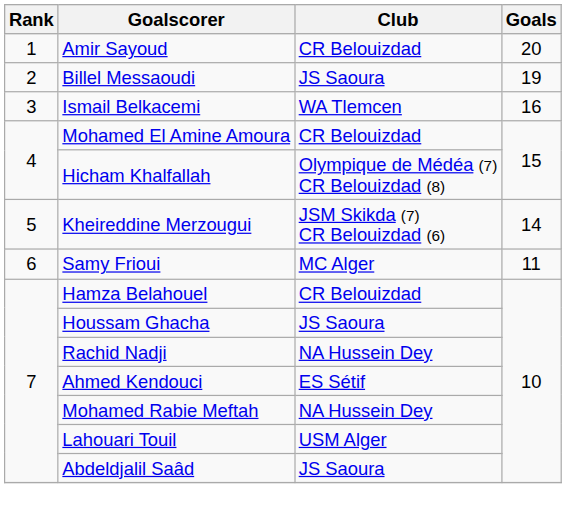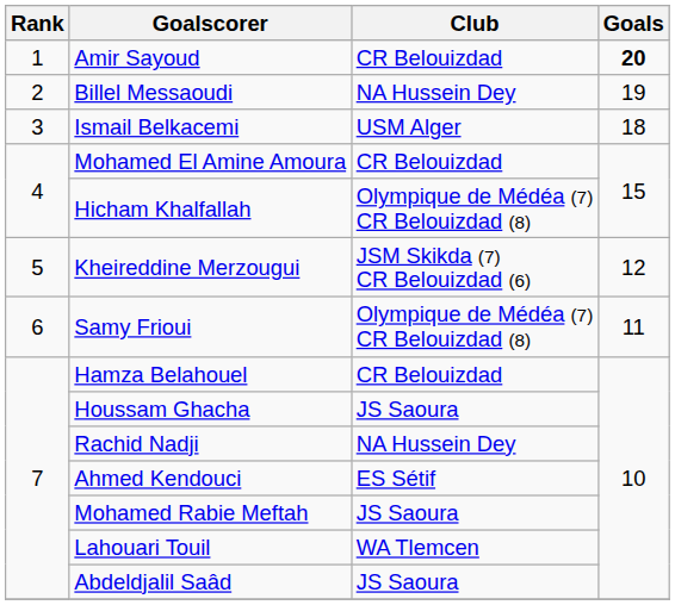 <table class="wikitable" style="font-size: 95%;">
 <tr bgcolor="#CCCCCC" align="center">
 <th scope="col">Rank</th>
 <th scope="col">Goalscorer</th>
 <th scope="col">Club</th>
 <th scope="col">Goals</th>
 </tr>
 <tr>
 <td rowspan=1 align="center">1</td>
 <td> <a href='#'>Amir Sayoud</a></td>
 <td><a href='#'>CR Belouizdad</a></td>
-<td rowspan=1 align="center">20</td>
+<td rowspan=1 align="center"><strong>20</strong></td>
 </tr>
 <tr>
 <td rowspan=1 align="center">2</td>
 <td> <a href='#'>Billel Messaoudi</a></td>
-<td><a href='#'>JS Saoura</a></td>
+<td><a href='#'>NA Hussein Dey</a></td>
 <td rowspan=1 align="center">19</td>
 </tr>
 <tr>
 <td rowspan=1 align="center">3</td>
 <td> <a href='#'>Ismail Belkacemi</a></td>
-<td><a href='#'>WA Tlemcen</a></td>
-<td rowspan=1 align="center">16</td>
+<td><a href='#'>USM Alger</a></td>
+<td rowspan=1 align="center">18</td>
 </tr>
 <tr>
 <td rowspan=2 align="center">4</td>
 <td> <a href='#'>Mohamed El Amine Amoura</a></td>
 <td><a href='#'>CR Belouizdad</a></td>
 <td rowspan=2 align="center">15</td>
 </tr>
 <tr>
 <td> <a href='#'>Hicham Khalfallah</a></td>
 <td><a href='#'>Olympique de Médéa</a> <small>(7)</small><br><a href='#'>CR Belouizdad</a> <small>(8)</small></td>
 </tr>
 <tr>
 <td rowspan=1 align="center">5</td>
 <td> <a href='#'>Kheireddine Merzougui</a></td>
 <td><a href='#'>JSM Skikda</a> <small>(7)</small><br><a href='#'>CR Belouizdad</a> <small>(6)</small></td>
-<td rowspan=1 align="center">14</td>
+<td rowspan=1 align="center">12</td>
 </tr>
 <tr>
 <td rowspan=1 align="center">6</td>
 <td> <a href='#'>Samy Frioui</a></td>
-<td><a href='#'>MC Alger</a></td>
+<td><a href='#'>Olympique de Médéa</a> <small>(7)</small><br><a href='#'>CR Belouizdad</a> <small>(8)</small></td>
 <td rowspan=1 align="center">11</td>
 </tr>
 <tr>
 <td rowspan=7 align="center">7</td>
 <td> <a href='#'>Hamza Belahouel</a></td>
 <td><a href='#'>CR Belouizdad</a></td>
 <td rowspan=7 align="center">10</td>
 </tr>
 <tr>
 <td> <a href='#'>Houssam Ghacha</a></td>
 <td><a href='#'>JS Saoura</a></td>
 </tr>
 <tr>
 <td> <a href='#'>Rachid Nadji</a></td>
 <td><a href='#'>NA Hussein Dey</a></td>
 </tr>
 <tr>
 <td> <a href='#'>Ahmed Kendouci</a></td>
 <td><a href='#'>ES Sétif</a></td>
 </tr>
 <tr>
 <td> <a href='#'>Mohamed Rabie Meftah</a></td>
-<td><a href='#'>NA Hussein Dey</a></td>
+<td><a href='#'>JS Saoura</a></td>
 </tr>
 <tr>
 <td> <a href='#'>Lahouari Touil</a></td>
-<td><a href='#'>USM Alger</a></td>
+<td><a href='#'>WA Tlemcen</a></td>
 </tr>
 <tr>
 <td> <a href='#'>Abdeldjalil Saâd</a></td>
 <td><a href='#'>JS Saoura</a></td>
 </tr>
 <tr>
 </tr>
 </table>
